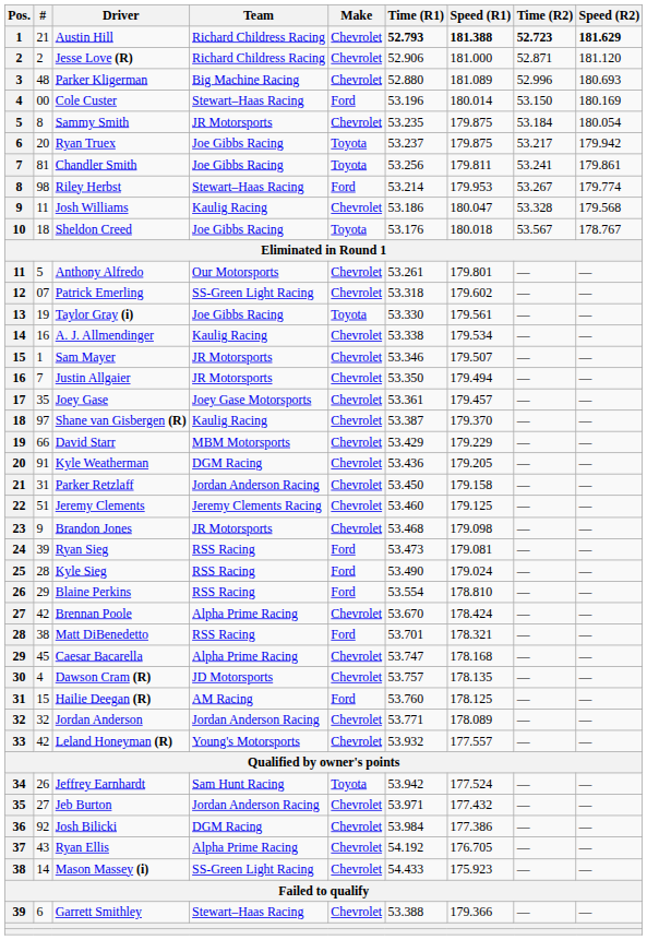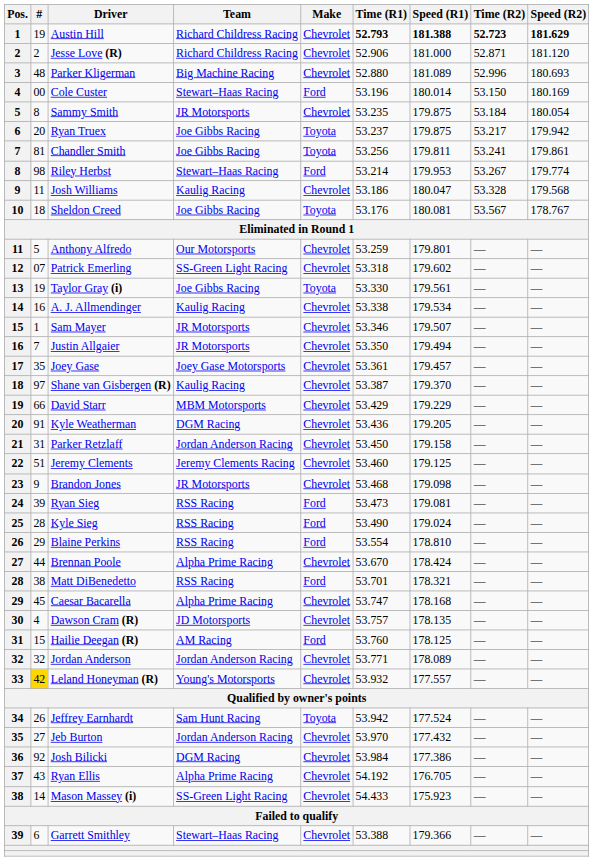 <table class="wikitable" style="font-size:95%">
 <tr>
 <th>Pos.</th>
 <th>#</th>
 <th>Driver</th>
 <th>Team</th>
 <th>Make</th>
 <th>Time (R1)</th>
 <th>Speed (R1)</th>
 <th>Time (R2)</th>
 <th>Speed (R2)</th>
 </tr>
 <tr>
 <th>1</th>
-<td>21</td>
+<td>19</td>
 <td><a href='#'>Austin Hill</a></td>
 <td><a href='#'>Richard Childress Racing</a></td>
 <td><a href='#'>Chevrolet</a></td>
 <td><strong>52.793</strong></td>
 <td><strong>181.388</strong></td>
 <td><strong>52.723</strong></td>
 <td><strong>181.629</strong></td>
 </tr>
 <tr>
 <th>2</th>
 <td>2</td>
 <td><a href='#'>Jesse Love</a> <strong>(R)</strong></td>
 <td><a href='#'>Richard Childress Racing</a></td>
 <td><a href='#'>Chevrolet</a></td>
 <td>52.906</td>
 <td>181.000</td>
 <td>52.871</td>
 <td>181.120</td>
 </tr>
 <tr>
 <th>3</th>
 <td>48</td>
 <td><a href='#'>Parker Kligerman</a></td>
 <td><a href='#'>Big Machine Racing</a></td>
 <td><a href='#'>Chevrolet</a></td>
 <td>52.880</td>
 <td>181.089</td>
 <td>52.996</td>
 <td>180.693</td>
 </tr>
 <tr>
 <th>4</th>
 <td>00</td>
 <td><a href='#'>Cole Custer</a></td>
 <td><a href='#'>Stewart–Haas Racing</a></td>
 <td><a href='#'>Ford</a></td>
 <td>53.196</td>
 <td>180.014</td>
 <td>53.150</td>
 <td>180.169</td>
 </tr>
 <tr>
 <th>5</th>
 <td>8</td>
 <td><a href='#'>Sammy Smith</a></td>
 <td><a href='#'>JR Motorsports</a></td>
 <td><a href='#'>Chevrolet</a></td>
 <td>53.235</td>
 <td>179.875</td>
 <td>53.184</td>
 <td>180.054</td>
 </tr>
 <tr>
 <th>6</th>
 <td>20</td>
 <td><a href='#'>Ryan Truex</a></td>
 <td><a href='#'>Joe Gibbs Racing</a></td>
 <td><a href='#'>Toyota</a></td>
 <td>53.237</td>
 <td>179.875</td>
 <td>53.217</td>
 <td>179.942</td>
 </tr>
 <tr>
 <th>7</th>
 <td>81</td>
 <td><a href='#'>Chandler Smith</a></td>
 <td><a href='#'>Joe Gibbs Racing</a></td>
 <td><a href='#'>Toyota</a></td>
 <td>53.256</td>
 <td>179.811</td>
 <td>53.241</td>
 <td>179.861</td>
 </tr>
 <tr>
 <th>8</th>
 <td>98</td>
 <td><a href='#'>Riley Herbst</a></td>
 <td><a href='#'>Stewart–Haas Racing</a></td>
 <td><a href='#'>Ford</a></td>
 <td>53.214</td>
 <td>179.953</td>
 <td>53.267</td>
 <td>179.774</td>
 </tr>
 <tr>
 <th>9</th>
 <td>11</td>
 <td><a href='#'>Josh Williams</a></td>
 <td><a href='#'>Kaulig Racing</a></td>
 <td><a href='#'>Chevrolet</a></td>
 <td>53.186</td>
 <td>180.047</td>
 <td>53.328</td>
 <td>179.568</td>
 </tr>
 <tr>
 <th>10</th>
 <td>18</td>
 <td><a href='#'>Sheldon Creed</a></td>
 <td><a href='#'>Joe Gibbs Racing</a></td>
 <td><a href='#'>Toyota</a></td>
 <td>53.176</td>
-<td>180.018</td>
+<td>180.081</td>
 <td>53.567</td>
 <td>178.767</td>
 </tr>
 <tr>
 <th colspan="9">Eliminated in Round 1</th>
 </tr>
 <tr>
 <th>11</th>
 <td>5</td>
 <td><a href='#'>Anthony Alfredo</a></td>
 <td><a href='#'>Our Motorsports</a></td>
 <td><a href='#'>Chevrolet</a></td>
-<td>53.261</td>
+<td>53.259</td>
 <td>179.801</td>
 <td>—</td>
 <td>—</td>
 </tr>
 <tr>
 <th>12</th>
 <td>07</td>
 <td><a href='#'>Patrick Emerling</a></td>
 <td><a href='#'>SS-Green Light Racing</a></td>
 <td><a href='#'>Chevrolet</a></td>
 <td>53.318</td>
 <td>179.602</td>
 <td>—</td>
 <td>—</td>
 </tr>
 <tr>
 <th>13</th>
 <td>19</td>
 <td><a href='#'>Taylor Gray</a> <strong>(i)</strong></td>
 <td><a href='#'>Joe Gibbs Racing</a></td>
 <td><a href='#'>Toyota</a></td>
 <td>53.330</td>
 <td>179.561</td>
 <td>—</td>
 <td>—</td>
 </tr>
 <tr>
 <th>14</th>
 <td>16</td>
 <td><a href='#'>A. J. Allmendinger</a></td>
 <td><a href='#'>Kaulig Racing</a></td>
 <td><a href='#'>Chevrolet</a></td>
 <td>53.338</td>
 <td>179.534</td>
 <td>—</td>
 <td>—</td>
 </tr>
 <tr>
 <th>15</th>
 <td>1</td>
 <td><a href='#'>Sam Mayer</a></td>
 <td><a href='#'>JR Motorsports</a></td>
 <td><a href='#'>Chevrolet</a></td>
 <td>53.346</td>
 <td>179.507</td>
 <td>—</td>
 <td>—</td>
 </tr>
 <tr>
 <th>16</th>
 <td>7</td>
 <td><a href='#'>Justin Allgaier</a></td>
 <td><a href='#'>JR Motorsports</a></td>
 <td><a href='#'>Chevrolet</a></td>
 <td>53.350</td>
 <td>179.494</td>
 <td>—</td>
 <td>—</td>
 </tr>
 <tr>
 <th>17</th>
 <td>35</td>
 <td><a href='#'>Joey Gase</a></td>
 <td><a href='#'>Joey Gase Motorsports</a></td>
 <td><a href='#'>Chevrolet</a></td>
 <td>53.361</td>
 <td>179.457</td>
 <td>—</td>
 <td>—</td>
 </tr>
 <tr>
 <th>18</th>
 <td>97</td>
 <td><a href='#'>Shane van Gisbergen</a> <strong>(R)</strong></td>
 <td><a href='#'>Kaulig Racing</a></td>
 <td><a href='#'>Chevrolet</a></td>
 <td>53.387</td>
 <td>179.370</td>
 <td>—</td>
 <td>—</td>
 </tr>
 <tr>
 <th>19</th>
 <td>66</td>
 <td><a href='#'>David Starr</a></td>
 <td><a href='#'>MBM Motorsports</a></td>
 <td><a href='#'>Chevrolet</a></td>
 <td>53.429</td>
 <td>179.229</td>
 <td>—</td>
 <td>—</td>
 </tr>
 <tr>
 <th>20</th>
 <td>91</td>
 <td><a href='#'>Kyle Weatherman</a></td>
 <td><a href='#'>DGM Racing</a></td>
 <td><a href='#'>Chevrolet</a></td>
 <td>53.436</td>
 <td>179.205</td>
 <td>—</td>
 <td>—</td>
 </tr>
 <tr>
 <th>21</th>
 <td>31</td>
 <td><a href='#'>Parker Retzlaff</a></td>
 <td><a href='#'>Jordan Anderson Racing</a></td>
 <td><a href='#'>Chevrolet</a></td>
 <td>53.450</td>
 <td>179.158</td>
 <td>—</td>
 <td>—</td>
 </tr>
 <tr>
 <th>22</th>
 <td>51</td>
 <td><a href='#'>Jeremy Clements</a></td>
 <td><a href='#'>Jeremy Clements Racing</a></td>
 <td><a href='#'>Chevrolet</a></td>
 <td>53.460</td>
 <td>179.125</td>
 <td>—</td>
 <td>—</td>
 </tr>
 <tr>
 <th>23</th>
 <td>9</td>
 <td><a href='#'>Brandon Jones</a></td>
 <td><a href='#'>JR Motorsports</a></td>
 <td><a href='#'>Chevrolet</a></td>
 <td>53.468</td>
 <td>179.098</td>
 <td>—</td>
 <td>—</td>
 </tr>
 <tr>
 <th>24</th>
 <td>39</td>
 <td><a href='#'>Ryan Sieg</a></td>
 <td><a href='#'>RSS Racing</a></td>
 <td><a href='#'>Ford</a></td>
 <td>53.473</td>
 <td>179.081</td>
 <td>—</td>
 <td>—</td>
 </tr>
 <tr>
 <th>25</th>
 <td>28</td>
 <td><a href='#'>Kyle Sieg</a></td>
 <td><a href='#'>RSS Racing</a></td>
 <td><a href='#'>Ford</a></td>
 <td>53.490</td>
 <td>179.024</td>
 <td>—</td>
 <td>—</td>
 </tr>
 <tr>
 <th>26</th>
 <td>29</td>
 <td><a href='#'>Blaine Perkins</a></td>
 <td><a href='#'>RSS Racing</a></td>
 <td><a href='#'>Ford</a></td>
 <td>53.554</td>
 <td>178.810</td>
 <td>—</td>
 <td>—</td>
 </tr>
 <tr>
 <th>27</th>
-<td>42</td>
+<td>44</td>
 <td><a href='#'>Brennan Poole</a></td>
 <td><a href='#'>Alpha Prime Racing</a></td>
 <td><a href='#'>Chevrolet</a></td>
 <td>53.670</td>
 <td>178.424</td>
 <td>—</td>
 <td>—</td>
 </tr>
 <tr>
 <th>28</th>
 <td>38</td>
 <td><a href='#'>Matt DiBenedetto</a></td>
 <td><a href='#'>RSS Racing</a></td>
 <td><a href='#'>Ford</a></td>
 <td>53.701</td>
 <td>178.321</td>
 <td>—</td>
 <td>—</td>
 </tr>
 <tr>
 <th>29</th>
 <td>45</td>
 <td><a href='#'>Caesar Bacarella</a></td>
 <td><a href='#'>Alpha Prime Racing</a></td>
 <td><a href='#'>Chevrolet</a></td>
 <td>53.747</td>
 <td>178.168</td>
 <td>—</td>
 <td>—</td>
 </tr>
 <tr>
 <th>30</th>
 <td>4</td>
 <td><a href='#'>Dawson Cram</a> <strong>(R)</strong></td>
 <td><a href='#'>JD Motorsports</a></td>
 <td><a href='#'>Chevrolet</a></td>
 <td>53.757</td>
 <td>178.135</td>
 <td>—</td>
 <td>—</td>
 </tr>
 <tr>
 <th>31</th>
 <td>15</td>
 <td><a href='#'>Hailie Deegan</a> <strong>(R)</strong></td>
 <td><a href='#'>AM Racing</a></td>
 <td><a href='#'>Ford</a></td>
 <td>53.760</td>
 <td>178.125</td>
 <td>—</td>
 <td>—</td>
 </tr>
 <tr>
 <th>32</th>
 <td>32</td>
 <td><a href='#'>Jordan Anderson</a></td>
 <td><a href='#'>Jordan Anderson Racing</a></td>
 <td><a href='#'>Chevrolet</a></td>
 <td>53.771</td>
 <td>178.089</td>
 <td>—</td>
 <td>—</td>
 </tr>
 <tr>
 <th>33</th>
-<td>42</td>
+<td style="background: gold;">42</td>
 <td><a href='#'>Leland Honeyman</a> <strong>(R)</strong></td>
 <td><a href='#'>Young's Motorsports</a></td>
 <td><a href='#'>Chevrolet</a></td>
 <td>53.932</td>
 <td>177.557</td>
 <td>—</td>
 <td>—</td>
 </tr>
 <tr>
 <th colspan="9">Qualified by owner's points</th>
 </tr>
 <tr>
 <th>34</th>
 <td>26</td>
 <td><a href='#'>Jeffrey Earnhardt</a></td>
 <td><a href='#'>Sam Hunt Racing</a></td>
 <td><a href='#'>Toyota</a></td>
 <td>53.942</td>
 <td>177.524</td>
 <td>—</td>
 <td>—</td>
 </tr>
 <tr>
 <th>35</th>
 <td>27</td>
 <td><a href='#'>Jeb Burton</a></td>
 <td><a href='#'>Jordan Anderson Racing</a></td>
 <td><a href='#'>Chevrolet</a></td>
-<td>53.971</td>
+<td>53.970</td>
 <td>177.432</td>
 <td>—</td>
 <td>—</td>
 </tr>
 <tr>
 <th>36</th>
 <td>92</td>
 <td><a href='#'>Josh Bilicki</a></td>
 <td><a href='#'>DGM Racing</a></td>
 <td><a href='#'>Chevrolet</a></td>
 <td>53.984</td>
 <td>177.386</td>
 <td>—</td>
 <td>—</td>
 </tr>
 <tr>
 <th>37</th>
 <td>43</td>
 <td><a href='#'>Ryan Ellis</a></td>
 <td><a href='#'>Alpha Prime Racing</a></td>
 <td><a href='#'>Chevrolet</a></td>
 <td>54.192</td>
 <td>176.705</td>
 <td>—</td>
 <td>—</td>
 </tr>
 <tr>
 <th>38</th>
 <td>14</td>
 <td><a href='#'>Mason Massey</a> <strong>(i)</strong></td>
 <td><a href='#'>SS-Green Light Racing</a></td>
 <td><a href='#'>Chevrolet</a></td>
 <td>54.433</td>
 <td>175.923</td>
 <td>—</td>
 <td>—</td>
 </tr>
 <tr>
 <th colspan="9">Failed to qualify</th>
 </tr>
 <tr>
 <th>39</th>
 <td>6</td>
 <td><a href='#'>Garrett Smithley</a></td>
 <td><a href='#'>Stewart–Haas Racing</a></td>
 <td><a href='#'>Chevrolet</a></td>
 <td>53.388</td>
 <td>179.366</td>
 <td>—</td>
 <td>—</td>
 </tr>
 <tr>
 <th colspan="9"></th>
 </tr>
 <tr>
 <th colspan="9"></th>
 </tr>
 </table>
